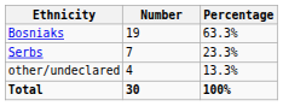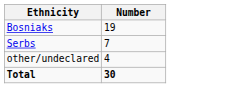 <table class="wikitable">
 <tr>
 <th width="100px">Ethnicity</th>
 <th width="80px">Number</th>
-<th width="80px">Percentage</th>
 </tr>
 <tr>
 <td><a href='#'>Bosniaks</a></td>
 <td>19</td>
-<td>63.3%</td>
 </tr>
 <tr>
 <td><a href='#'>Serbs</a></td>
 <td>7</td>
-<td>23.3%</td>
 </tr>
 <tr>
 <td>other/undeclared</td>
 <td>4</td>
-<td>13.3%</td>
 </tr>
 <tr>
 <td><strong>Total</strong></td>
 <td><strong>30</strong></td>
-<td><strong>100%</strong></td>
 </tr>
 </table>
